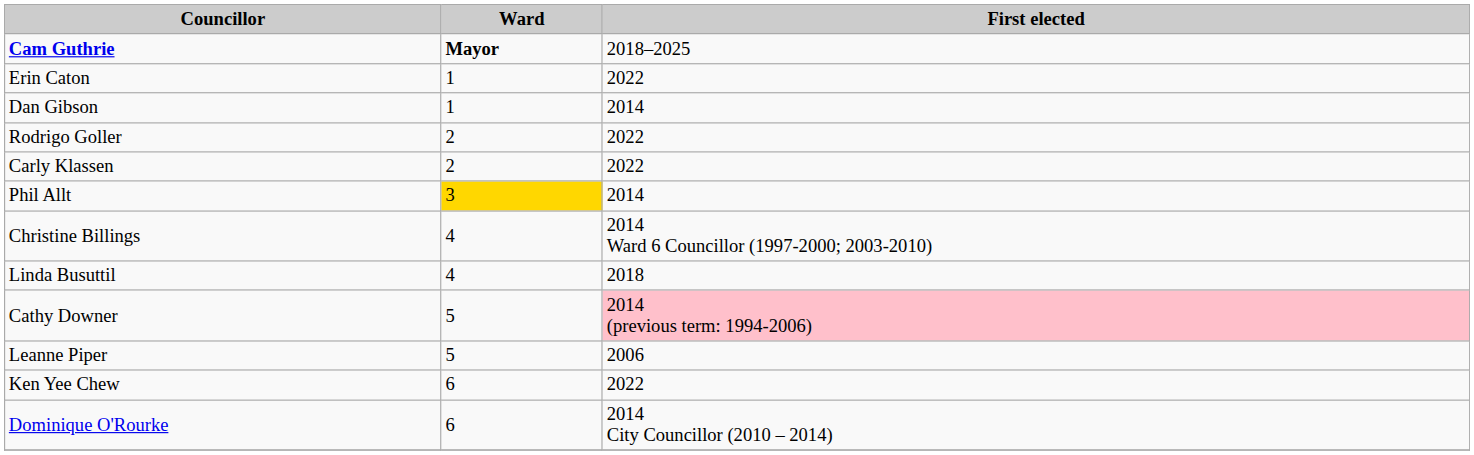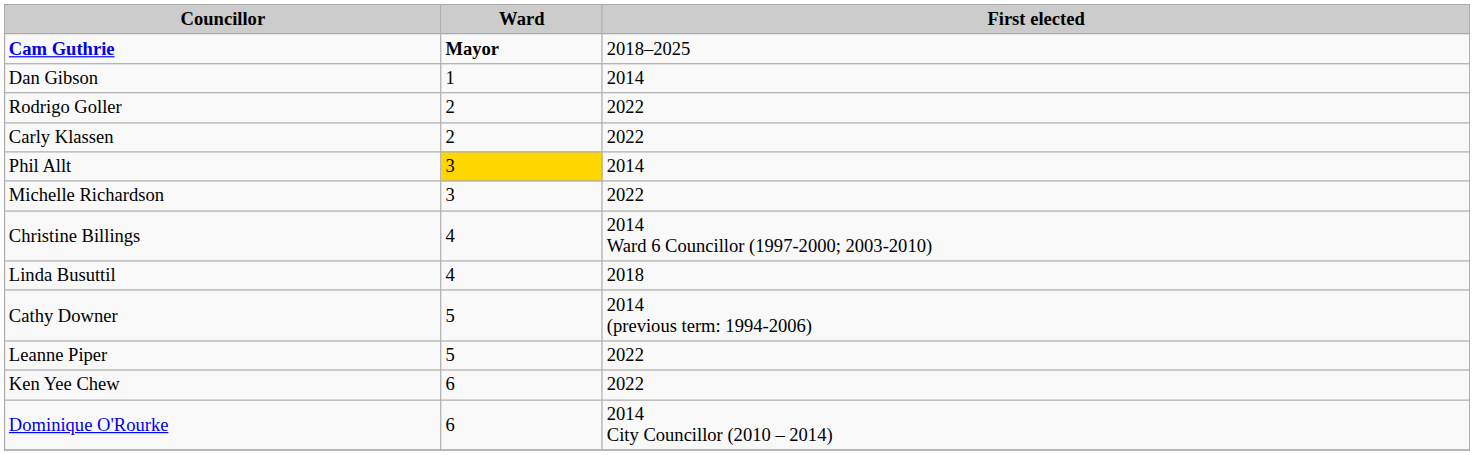 <table class="wikitable" width=100%>
 <tr>
 <th style="background:#cccccc;"><strong>Councillor</strong></th>
 <th style="background:#cccccc;"><strong>Ward</strong></th>
 <th style="background:#cccccc;"><strong>First elected</strong></th>
 </tr>
 <tr>
 <td><strong><a href='#'>Cam Guthrie</a></strong></td>
 <td><strong>Mayor</strong></td>
 <td>2018–2025</td>
-</tr>
-<tr>
-<td>Erin Caton</td>
-<td>1</td>
-<td>2022</td>
 </tr>
 <tr>
 <td>Dan Gibson</td>
 <td>1</td>
 <td>2014</td>
 </tr>
 <tr>
 <td>Rodrigo Goller</td>
 <td>2</td>
 <td>2022</td>
 </tr>
 <tr>
 <td>Carly Klassen</td>
 <td>2</td>
 <td>2022</td>
 </tr>
 <tr>
 <td>Phil Allt</td>
 <td style="background: gold;">3</td>
 <td>2014</td>
 </tr>
 <tr>
+<td>Michelle Richardson</td>
+<td>3</td>
+<td>2022</td>
+</tr>
+<tr>
 <td>Christine Billings</td>
 <td>4</td>
 <td>2014 <br> Ward 6 Councillor (1997-2000; 2003-2010)</td>
 </tr>
 <tr>
 <td>Linda Busuttil</td>
 <td>4</td>
 <td>2018</td>
 </tr>
 <tr>
 <td>Cathy Downer</td>
 <td>5</td>
-<td style="background: pink;">2014 <br> (previous term: 1994-2006)</td>
+<td>2014 <br> (previous term: 1994-2006)</td>
 </tr>
 <tr>
 <td>Leanne Piper</td>
 <td>5</td>
-<td>2006</td>
+<td>2022</td>
 </tr>
 <tr>
 <td>Ken Yee Chew</td>
 <td>6</td>
 <td>2022</td>
 </tr>
 <tr>
 <td><a href='#'>Dominique O'Rourke</a></td>
 <td>6</td>
 <td>2014 <br> City Councillor (2010 – 2014)</td>
 </tr>
 <tr>
 </tr>
 </table>
